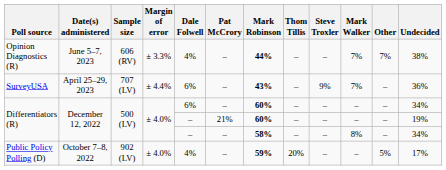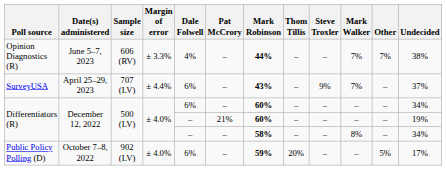 <table class="wikitable" style="font-size:90%;text-align:center;">
 <tr valign=bottom>
 <th>Poll source</th>
 <th>Date(s)<br>administered</th>
 <th>Sample<br>size</th>
 <th>Margin<br>of error</th>
 <th style="width:60px;">Dale<br>Folwell</th>
 <th style="width:60px;">Pat<br>McCrory</th>
 <th style="width:60px;">Mark<br>Robinson</th>
 <th style="width:60px;">Thom<br>Tillis</th>
 <th style="width:60px;">Steve<br>Troxler</th>
 <th style="width:60px;">Mark<br>Walker</th>
 <th>Other</th>
 <th>Undecided</th>
 </tr>
 <tr>
 <td style="text-align:left;">Opinion Diagnostics (R)</td>
 <td>June 5–7, 2023</td>
 <td>606 (RV)</td>
 <td>± 3.3%</td>
 <td>4%</td>
 <td>–</td>
 <td><strong>44%</strong></td>
 <td>–</td>
 <td>–</td>
 <td>7%</td>
 <td>7%</td>
 <td>38%</td>
 </tr>
 <tr>
 <td style="text-align:left;"><a href='#'>SurveyUSA</a></td>
 <td>April 25–29, 2023</td>
 <td>707 (LV)</td>
 <td>± 4.4%</td>
 <td>6%</td>
 <td>–</td>
 <td><strong>43%</strong></td>
 <td>–</td>
 <td>9%</td>
 <td>7%</td>
 <td>–</td>
-<td>36%</td>
+<td>37%</td>
 </tr>
 <tr>
 <td style="text-align:left;" rowspan="3">Differentiators (R)</td>
 <td rowspan="3">December 12, 2022</td>
 <td rowspan="3">500 (LV)</td>
 <td rowspan="3">± 4.0%</td>
 <td>6%</td>
 <td>–</td>
 <td><strong>60%</strong></td>
 <td>–</td>
 <td>–</td>
 <td>–</td>
 <td>–</td>
 <td>34%</td>
 </tr>
 <tr>
 <td>–</td>
 <td>21%</td>
 <td><strong>60%</strong></td>
 <td>–</td>
 <td>–</td>
 <td>–</td>
 <td>–</td>
 <td>19%</td>
 </tr>
 <tr>
 <td>–</td>
 <td>–</td>
 <td><strong>58%</strong></td>
 <td>–</td>
 <td>–</td>
 <td>8%</td>
 <td>–</td>
 <td>34%</td>
 </tr>
 <tr>
 <td style="text-align:left;"><a href='#'>Public Policy Polling</a> (D)</td>
 <td>October 7–8, 2022</td>
 <td>902 (LV)</td>
 <td>± 4.0%</td>
-<td>4%</td>
+<td>6%</td>
 <td>–</td>
 <td><strong>59%</strong></td>
 <td>20%</td>
 <td>–</td>
 <td>–</td>
 <td>5%</td>
 <td>17%</td>
 </tr>
 </table>
